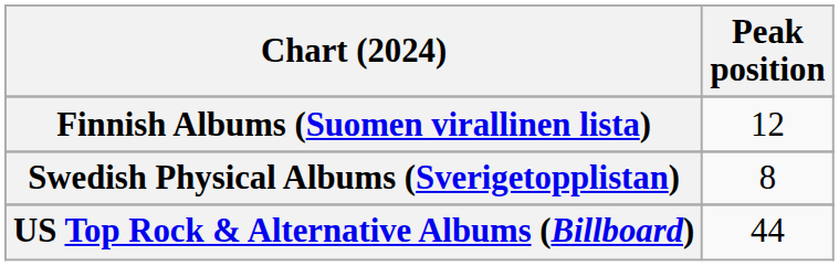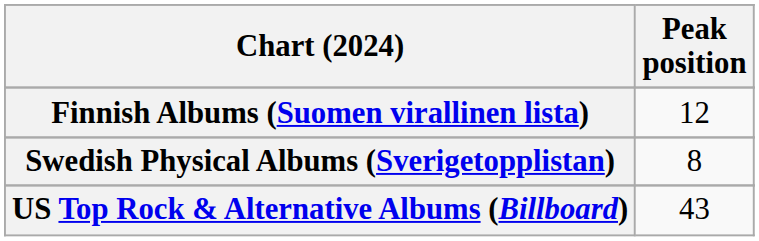 <table class="wikitable sortable plainrowheaders" style="text-align:center">
 <tr>
 <th scope="col">Chart (2024)</th>
 <th scope="col">Peak<br>position</th>
 </tr>
 <tr>
 </tr>
 <tr>
 </tr>
 <tr>
 <th scope="row">Finnish Albums (<a href='#'>Suomen virallinen lista</a>)</th>
 <td>12</td>
 </tr>
 <tr>
 </tr>
 <tr>
 </tr>
 <tr>
 </tr>
 <tr>
 </tr>
 <tr>
 <th scope="row">Swedish Physical Albums (<a href='#'>Sverigetopplistan</a>)</th>
 <td>8</td>
 </tr>
 <tr>
 </tr>
 <tr>
 </tr>
 <tr>
 <th scope="row">US <a href='#'>Top Rock & Alternative Albums</a> (<em><a href='#'>Billboard</a></em>)</th>
-<td>44</td>
+<td>43</td>
 </tr>
 </table>
